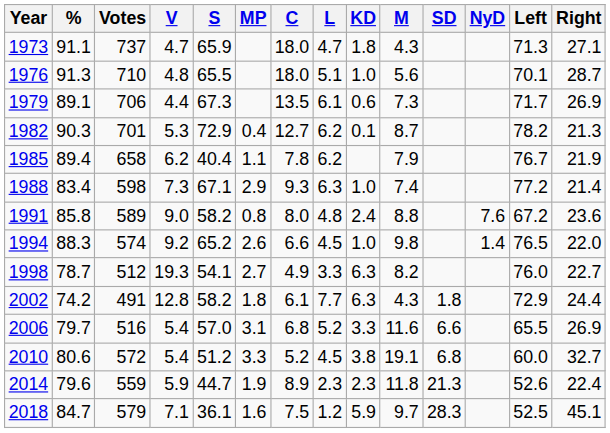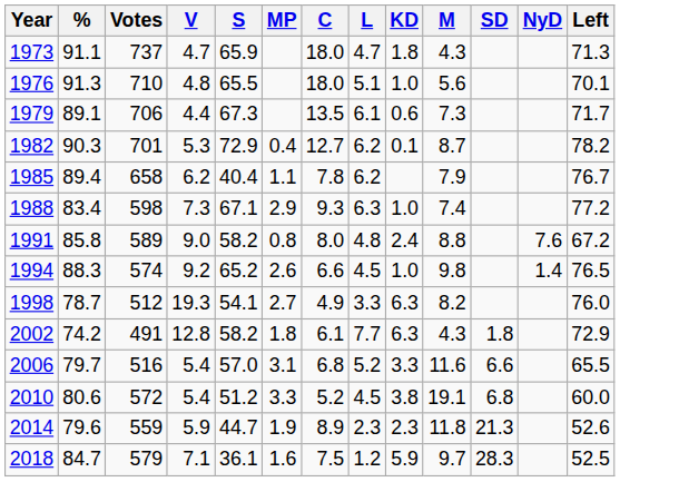 <table class="wikitable sortable" style=text-align:right>
 <tr>
 <th>Year</th>
 <th>%</th>
 <th>Votes</th>
 <th><a href='#'>V</a></th>
 <th><a href='#'>S</a></th>
 <th><a href='#'>MP</a></th>
 <th><a href='#'>C</a></th>
 <th><a href='#'>L</a></th>
 <th><a href='#'>KD</a></th>
 <th><a href='#'>M</a></th>
 <th><a href='#'>SD</a></th>
 <th><a href='#'>NyD</a></th>
 <th>Left</th>
-<th>Right</th>
 </tr>
 <tr>
 <td align=left><a href='#'>1973</a></td>
 <td>91.1</td>
 <td>737</td>
 <td>4.7</td>
 <td>65.9</td>
 <td></td>
 <td>18.0</td>
 <td>4.7</td>
 <td>1.8</td>
 <td>4.3</td>
 <td></td>
 <td></td>
 <td>71.3</td>
-<td>27.1</td>
 </tr>
 <tr>
 <td align=left><a href='#'>1976</a></td>
 <td>91.3</td>
 <td>710</td>
 <td>4.8</td>
 <td>65.5</td>
 <td></td>
 <td>18.0</td>
 <td>5.1</td>
 <td>1.0</td>
 <td>5.6</td>
 <td></td>
 <td></td>
 <td>70.1</td>
-<td>28.7</td>
 </tr>
 <tr>
 <td align=left><a href='#'>1979</a></td>
 <td>89.1</td>
 <td>706</td>
 <td>4.4</td>
 <td>67.3</td>
 <td></td>
 <td>13.5</td>
 <td>6.1</td>
 <td>0.6</td>
 <td>7.3</td>
 <td></td>
 <td></td>
 <td>71.7</td>
-<td>26.9</td>
 </tr>
 <tr>
 <td align=left><a href='#'>1982</a></td>
 <td>90.3</td>
 <td>701</td>
 <td>5.3</td>
 <td>72.9</td>
 <td>0.4</td>
 <td>12.7</td>
 <td>6.2</td>
 <td>0.1</td>
 <td>8.7</td>
 <td></td>
 <td></td>
 <td>78.2</td>
-<td>21.3</td>
 </tr>
 <tr>
 <td align=left><a href='#'>1985</a></td>
 <td>89.4</td>
 <td>658</td>
 <td>6.2</td>
 <td>40.4</td>
 <td>1.1</td>
 <td>7.8</td>
 <td>6.2</td>
 <td></td>
 <td>7.9</td>
 <td></td>
 <td></td>
 <td>76.7</td>
-<td>21.9</td>
 </tr>
 <tr>
 <td align=left><a href='#'>1988</a></td>
 <td>83.4</td>
 <td>598</td>
 <td>7.3</td>
 <td>67.1</td>
 <td>2.9</td>
 <td>9.3</td>
 <td>6.3</td>
 <td>1.0</td>
 <td>7.4</td>
 <td></td>
 <td></td>
 <td>77.2</td>
-<td>21.4</td>
 </tr>
 <tr>
 <td align=left><a href='#'>1991</a></td>
 <td>85.8</td>
 <td>589</td>
 <td>9.0</td>
 <td>58.2</td>
 <td>0.8</td>
 <td>8.0</td>
 <td>4.8</td>
 <td>2.4</td>
 <td>8.8</td>
 <td></td>
 <td>7.6</td>
 <td>67.2</td>
-<td>23.6</td>
 </tr>
 <tr>
 <td align=left><a href='#'>1994</a></td>
 <td>88.3</td>
 <td>574</td>
 <td>9.2</td>
 <td>65.2</td>
 <td>2.6</td>
 <td>6.6</td>
 <td>4.5</td>
 <td>1.0</td>
 <td>9.8</td>
 <td></td>
 <td>1.4</td>
 <td>76.5</td>
-<td>22.0</td>
 </tr>
 <tr>
 <td align=left><a href='#'>1998</a></td>
 <td>78.7</td>
 <td>512</td>
 <td>19.3</td>
 <td>54.1</td>
 <td>2.7</td>
 <td>4.9</td>
 <td>3.3</td>
 <td>6.3</td>
 <td>8.2</td>
 <td></td>
 <td></td>
 <td>76.0</td>
-<td>22.7</td>
 </tr>
 <tr>
 <td align=left><a href='#'>2002</a></td>
 <td>74.2</td>
 <td>491</td>
 <td>12.8</td>
 <td>58.2</td>
 <td>1.8</td>
 <td>6.1</td>
 <td>7.7</td>
 <td>6.3</td>
 <td>4.3</td>
 <td>1.8</td>
 <td></td>
 <td>72.9</td>
-<td>24.4</td>
 </tr>
 <tr>
 <td align=left><a href='#'>2006</a></td>
 <td>79.7</td>
 <td>516</td>
 <td>5.4</td>
 <td>57.0</td>
 <td>3.1</td>
 <td>6.8</td>
 <td>5.2</td>
 <td>3.3</td>
 <td>11.6</td>
 <td>6.6</td>
 <td></td>
 <td>65.5</td>
-<td>26.9</td>
 </tr>
 <tr>
 <td align=left><a href='#'>2010</a></td>
 <td>80.6</td>
 <td>572</td>
 <td>5.4</td>
 <td>51.2</td>
 <td>3.3</td>
 <td>5.2</td>
 <td>4.5</td>
 <td>3.8</td>
 <td>19.1</td>
 <td>6.8</td>
 <td></td>
 <td>60.0</td>
-<td>32.7</td>
 </tr>
 <tr>
 <td align=left><a href='#'>2014</a></td>
 <td>79.6</td>
 <td>559</td>
 <td>5.9</td>
 <td>44.7</td>
 <td>1.9</td>
 <td>8.9</td>
 <td>2.3</td>
 <td>2.3</td>
 <td>11.8</td>
 <td>21.3</td>
 <td></td>
 <td>52.6</td>
-<td>22.4</td>
 </tr>
 <tr>
 <td align=left><a href='#'>2018</a></td>
 <td>84.7</td>
 <td>579</td>
 <td>7.1</td>
 <td>36.1</td>
 <td>1.6</td>
 <td>7.5</td>
 <td>1.2</td>
 <td>5.9</td>
 <td>9.7</td>
 <td>28.3</td>
 <td></td>
 <td>52.5</td>
-<td>45.1</td>
 </tr>
 </table>
